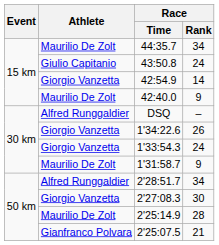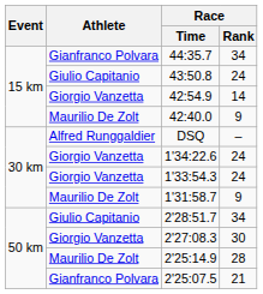 <table class="wikitable" border="1" style="font-size:90%">
 <tr>
 <th rowspan=2>Event</th>
 <th rowspan=2>Athlete</th>
 <th colspan=2>Race</th>
 </tr>
 <tr>
 <th>Time</th>
 <th>Rank</th>
 </tr>
 <tr>
 <td rowspan=4>15 km</td>
-<td><a href='#'>Maurilio De Zolt</a></td>
+<td><a href='#'>Gianfranco Polvara</a></td>
 <td align=center>44:35.7</td>
 <td align=center>34</td>
 </tr>
 <tr>
 <td><a href='#'>Giulio Capitanio</a></td>
 <td align=center>43:50.8</td>
 <td align=center>24</td>
 </tr>
 <tr>
 <td><a href='#'>Giorgio Vanzetta</a></td>
 <td align=center>42:54.9</td>
 <td align=center>14</td>
 </tr>
 <tr>
 <td><a href='#'>Maurilio De Zolt</a></td>
 <td align=center>42:40.0</td>
 <td align=center>9</td>
 </tr>
 <tr>
 <td rowspan=4>30 km</td>
 <td><a href='#'>Alfred Runggaldier</a></td>
 <td align=center>DSQ</td>
 <td align=center>–</td>
 </tr>
 <tr>
 <td><a href='#'>Giorgio Vanzetta</a></td>
 <td align=center>1'34:22.6</td>
-<td align=center>26</td>
+<td align=center>24</td>
 </tr>
 <tr>
 <td><a href='#'>Giorgio Vanzetta</a></td>
 <td align=center>1'33:54.3</td>
 <td align=center>24</td>
 </tr>
 <tr>
 <td><a href='#'>Maurilio De Zolt</a></td>
 <td align=center>1'31:58.7</td>
 <td align=center>9</td>
 </tr>
 <tr>
 <td rowspan=4>50 km</td>
-<td><a href='#'>Alfred Runggaldier</a></td>
+<td><a href='#'>Giulio Capitanio</a></td>
 <td align=center>2'28:51.7</td>
 <td align=center>34</td>
 </tr>
 <tr>
 <td><a href='#'>Giorgio Vanzetta</a></td>
 <td align=center>2'27:08.3</td>
 <td align=center>30</td>
 </tr>
 <tr>
 <td><a href='#'>Maurilio De Zolt</a></td>
 <td align=center>2'25:14.9</td>
 <td align=center>28</td>
 </tr>
 <tr>
 <td><a href='#'>Gianfranco Polvara</a></td>
 <td align=center>2'25:07.5</td>
 <td align=center>21</td>
 </tr>
 </table>
